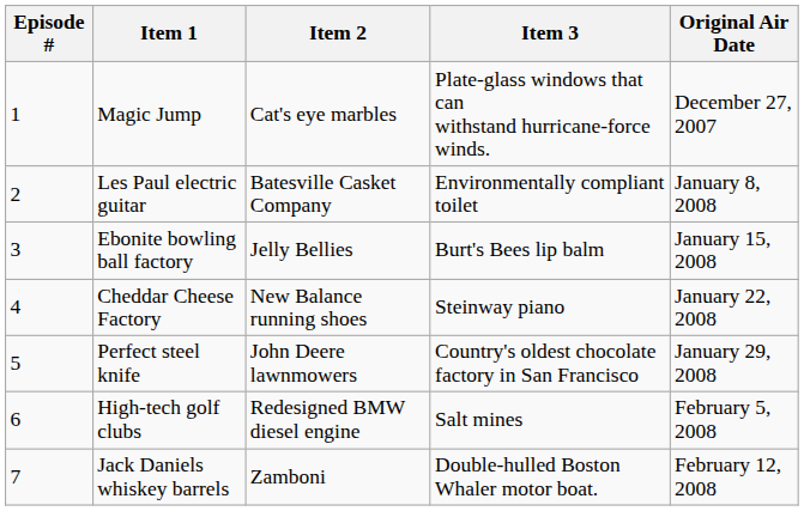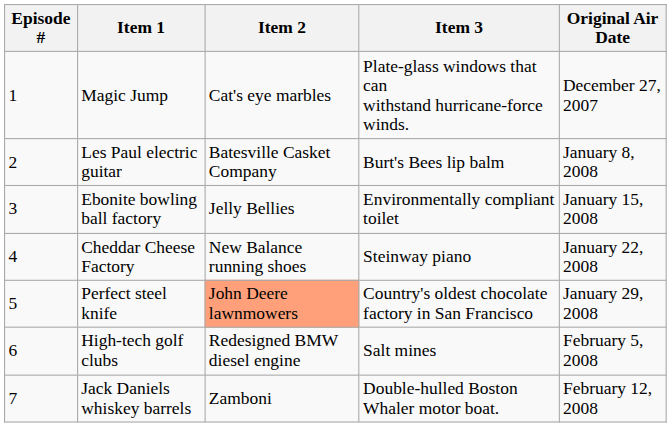 <table class="wikitable">
 <tr>
 <th>Episode #</th>
 <th>Item 1</th>
 <th>Item 2</th>
 <th>Item 3</th>
 <th>Original Air Date</th>
 </tr>
 <tr>
 <td>1</td>
 <td>Magic Jump</td>
 <td>Cat's eye marbles</td>
 <td>Plate-glass windows that can <br>withstand hurricane-force winds.</td>
 <td>December 27, 2007</td>
 </tr>
 <tr>
 <td>2</td>
 <td>Les Paul electric guitar</td>
 <td>Batesville Casket Company</td>
-<td>Environmentally compliant toilet</td>
+<td>Burt's Bees lip balm</td>
 <td>January 8, 2008</td>
 </tr>
 <tr>
 <td>3</td>
 <td>Ebonite bowling ball factory</td>
 <td>Jelly Bellies</td>
-<td>Burt's Bees lip balm</td>
+<td>Environmentally compliant toilet</td>
 <td>January 15, 2008</td>
 </tr>
 <tr>
 <td>4</td>
 <td>Cheddar Cheese Factory</td>
 <td>New Balance running shoes</td>
 <td>Steinway piano</td>
 <td>January 22, 2008</td>
 </tr>
 <tr>
 <td>5</td>
 <td>Perfect steel knife</td>
-<td>John Deere lawnmowers</td>
+<td style="background: lightsalmon;">John Deere lawnmowers</td>
 <td>Country's oldest chocolate <br>factory in San Francisco</td>
 <td>January 29, 2008</td>
 </tr>
 <tr>
 <td>6</td>
 <td>High-tech golf clubs</td>
 <td>Redesigned BMW diesel engine</td>
 <td>Salt mines</td>
 <td>February 5, 2008</td>
 </tr>
 <tr>
 <td>7</td>
 <td>Jack Daniels whiskey barrels</td>
 <td>Zamboni</td>
 <td>Double-hulled Boston Whaler motor boat.</td>
 <td>February 12, 2008</td>
 </tr>
 </table>
